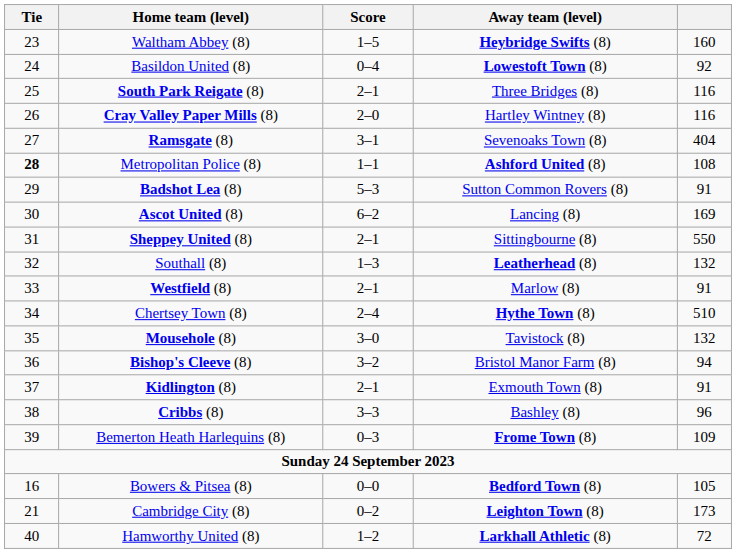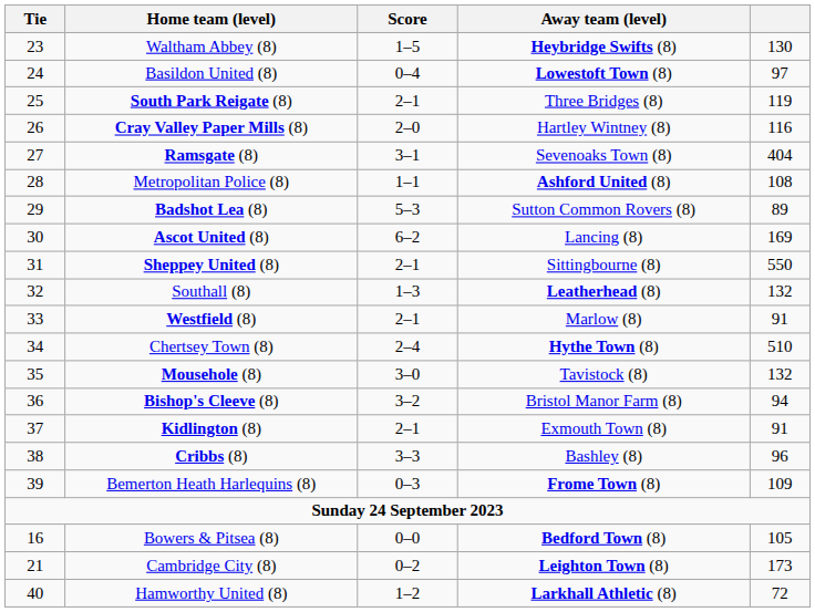 <table class="wikitable" style="width:700px;text-align:center;font-size:90%">
 <tr>
 <th scope="col" style="width: 7.50%">Tie</th>
 <th scope="col" style="width:36.25%">Home team (level)</th>
 <th scope="col" style="width:12.50%">Score</th>
 <th scope="col" style="width:36.25%">Away team (level)</th>
 <th scope="col" style="width: 7.50%"></th>
 </tr>
 <tr>
 <td>23</td>
 <td><a href='#'>Waltham Abbey</a> (8)</td>
 <td>1–5</td>
 <td><strong><a href='#'>Heybridge Swifts</a></strong> (8)</td>
-<td>160</td>
+<td>130</td>
 </tr>
 <tr>
 <td>24</td>
 <td><a href='#'>Basildon United</a> (8)</td>
 <td>0–4</td>
 <td><strong><a href='#'>Lowestoft Town</a></strong> (8)</td>
-<td>92</td>
+<td>97</td>
 </tr>
 <tr>
 <td>25</td>
 <td><strong><a href='#'>South Park Reigate</a></strong> (8)</td>
 <td>2–1</td>
 <td><a href='#'>Three Bridges</a> (8)</td>
-<td>116</td>
+<td>119</td>
 </tr>
 <tr>
 <td>26</td>
 <td><strong><a href='#'>Cray Valley Paper Mills</a></strong> (8)</td>
 <td>2–0</td>
 <td><a href='#'>Hartley Wintney</a> (8)</td>
 <td>116</td>
 </tr>
 <tr>
 <td>27</td>
 <td><strong><a href='#'>Ramsgate</a></strong> (8)</td>
 <td>3–1</td>
 <td><a href='#'>Sevenoaks Town</a> (8)</td>
 <td>404</td>
 </tr>
 <tr>
-<td><strong>28</strong></td>
+<td>28</td>
 <td><a href='#'>Metropolitan Police</a> (8)</td>
 <td>1–1 </td>
 <td><strong><a href='#'>Ashford United</a></strong> (8)</td>
 <td>108</td>
 </tr>
 <tr>
 <td>29</td>
 <td><strong><a href='#'>Badshot Lea</a></strong> (8)</td>
 <td>5–3</td>
 <td><a href='#'>Sutton Common Rovers</a> (8)</td>
-<td>91</td>
+<td>89</td>
 </tr>
 <tr>
 <td>30</td>
 <td><strong><a href='#'>Ascot United</a></strong> (8)</td>
 <td>6–2</td>
 <td><a href='#'>Lancing</a> (8)</td>
 <td>169</td>
 </tr>
 <tr>
 <td>31</td>
 <td><strong><a href='#'>Sheppey United</a></strong> (8)</td>
 <td>2–1</td>
 <td><a href='#'>Sittingbourne</a> (8)</td>
 <td>550</td>
 </tr>
 <tr>
 <td>32</td>
 <td><a href='#'>Southall</a> (8)</td>
 <td>1–3</td>
 <td><strong><a href='#'>Leatherhead</a></strong> (8)</td>
 <td>132</td>
 </tr>
 <tr>
 <td>33</td>
 <td><strong><a href='#'>Westfield</a></strong> (8)</td>
 <td>2–1</td>
 <td><a href='#'>Marlow</a> (8)</td>
 <td>91</td>
 </tr>
 <tr>
 <td>34</td>
 <td><a href='#'>Chertsey Town</a> (8)</td>
 <td>2–4</td>
 <td><strong><a href='#'>Hythe Town</a></strong> (8)</td>
 <td>510</td>
 </tr>
 <tr>
 <td>35</td>
 <td><strong><a href='#'>Mousehole</a></strong> (8)</td>
 <td>3–0</td>
 <td><a href='#'>Tavistock</a> (8)</td>
 <td>132</td>
 </tr>
 <tr>
 <td>36</td>
 <td><strong><a href='#'>Bishop's Cleeve</a></strong> (8)</td>
 <td>3–2</td>
 <td><a href='#'>Bristol Manor Farm</a> (8)</td>
 <td>94</td>
 </tr>
 <tr>
 <td>37</td>
 <td><strong><a href='#'>Kidlington</a></strong> (8)</td>
 <td>2–1</td>
 <td><a href='#'>Exmouth Town</a> (8)</td>
 <td>91</td>
 </tr>
 <tr>
 <td>38</td>
 <td><strong><a href='#'>Cribbs</a></strong> (8)</td>
 <td>3–3 </td>
 <td><a href='#'>Bashley</a> (8)</td>
 <td>96</td>
 </tr>
 <tr>
 <td>39</td>
 <td><a href='#'>Bemerton Heath Harlequins</a> (8)</td>
 <td>0–3</td>
 <td><strong><a href='#'>Frome Town</a></strong> (8)</td>
 <td>109</td>
 </tr>
 <tr>
 <td colspan="5"><strong>Sunday 24 September 2023</strong></td>
 </tr>
 <tr>
 <td>16</td>
 <td><a href='#'>Bowers & Pitsea</a> (8)</td>
 <td>0–0 </td>
 <td><strong><a href='#'>Bedford Town</a></strong> (8)</td>
 <td>105</td>
 </tr>
 <tr>
 <td>21</td>
 <td><a href='#'>Cambridge City</a> (8)</td>
 <td>0–2</td>
 <td><strong><a href='#'>Leighton Town</a></strong> (8)</td>
 <td>173</td>
 </tr>
 <tr>
 <td>40</td>
 <td><a href='#'>Hamworthy United</a> (8)</td>
 <td>1–2</td>
 <td><strong><a href='#'>Larkhall Athletic</a></strong> (8)</td>
 <td>72</td>
 </tr>
 </table>
